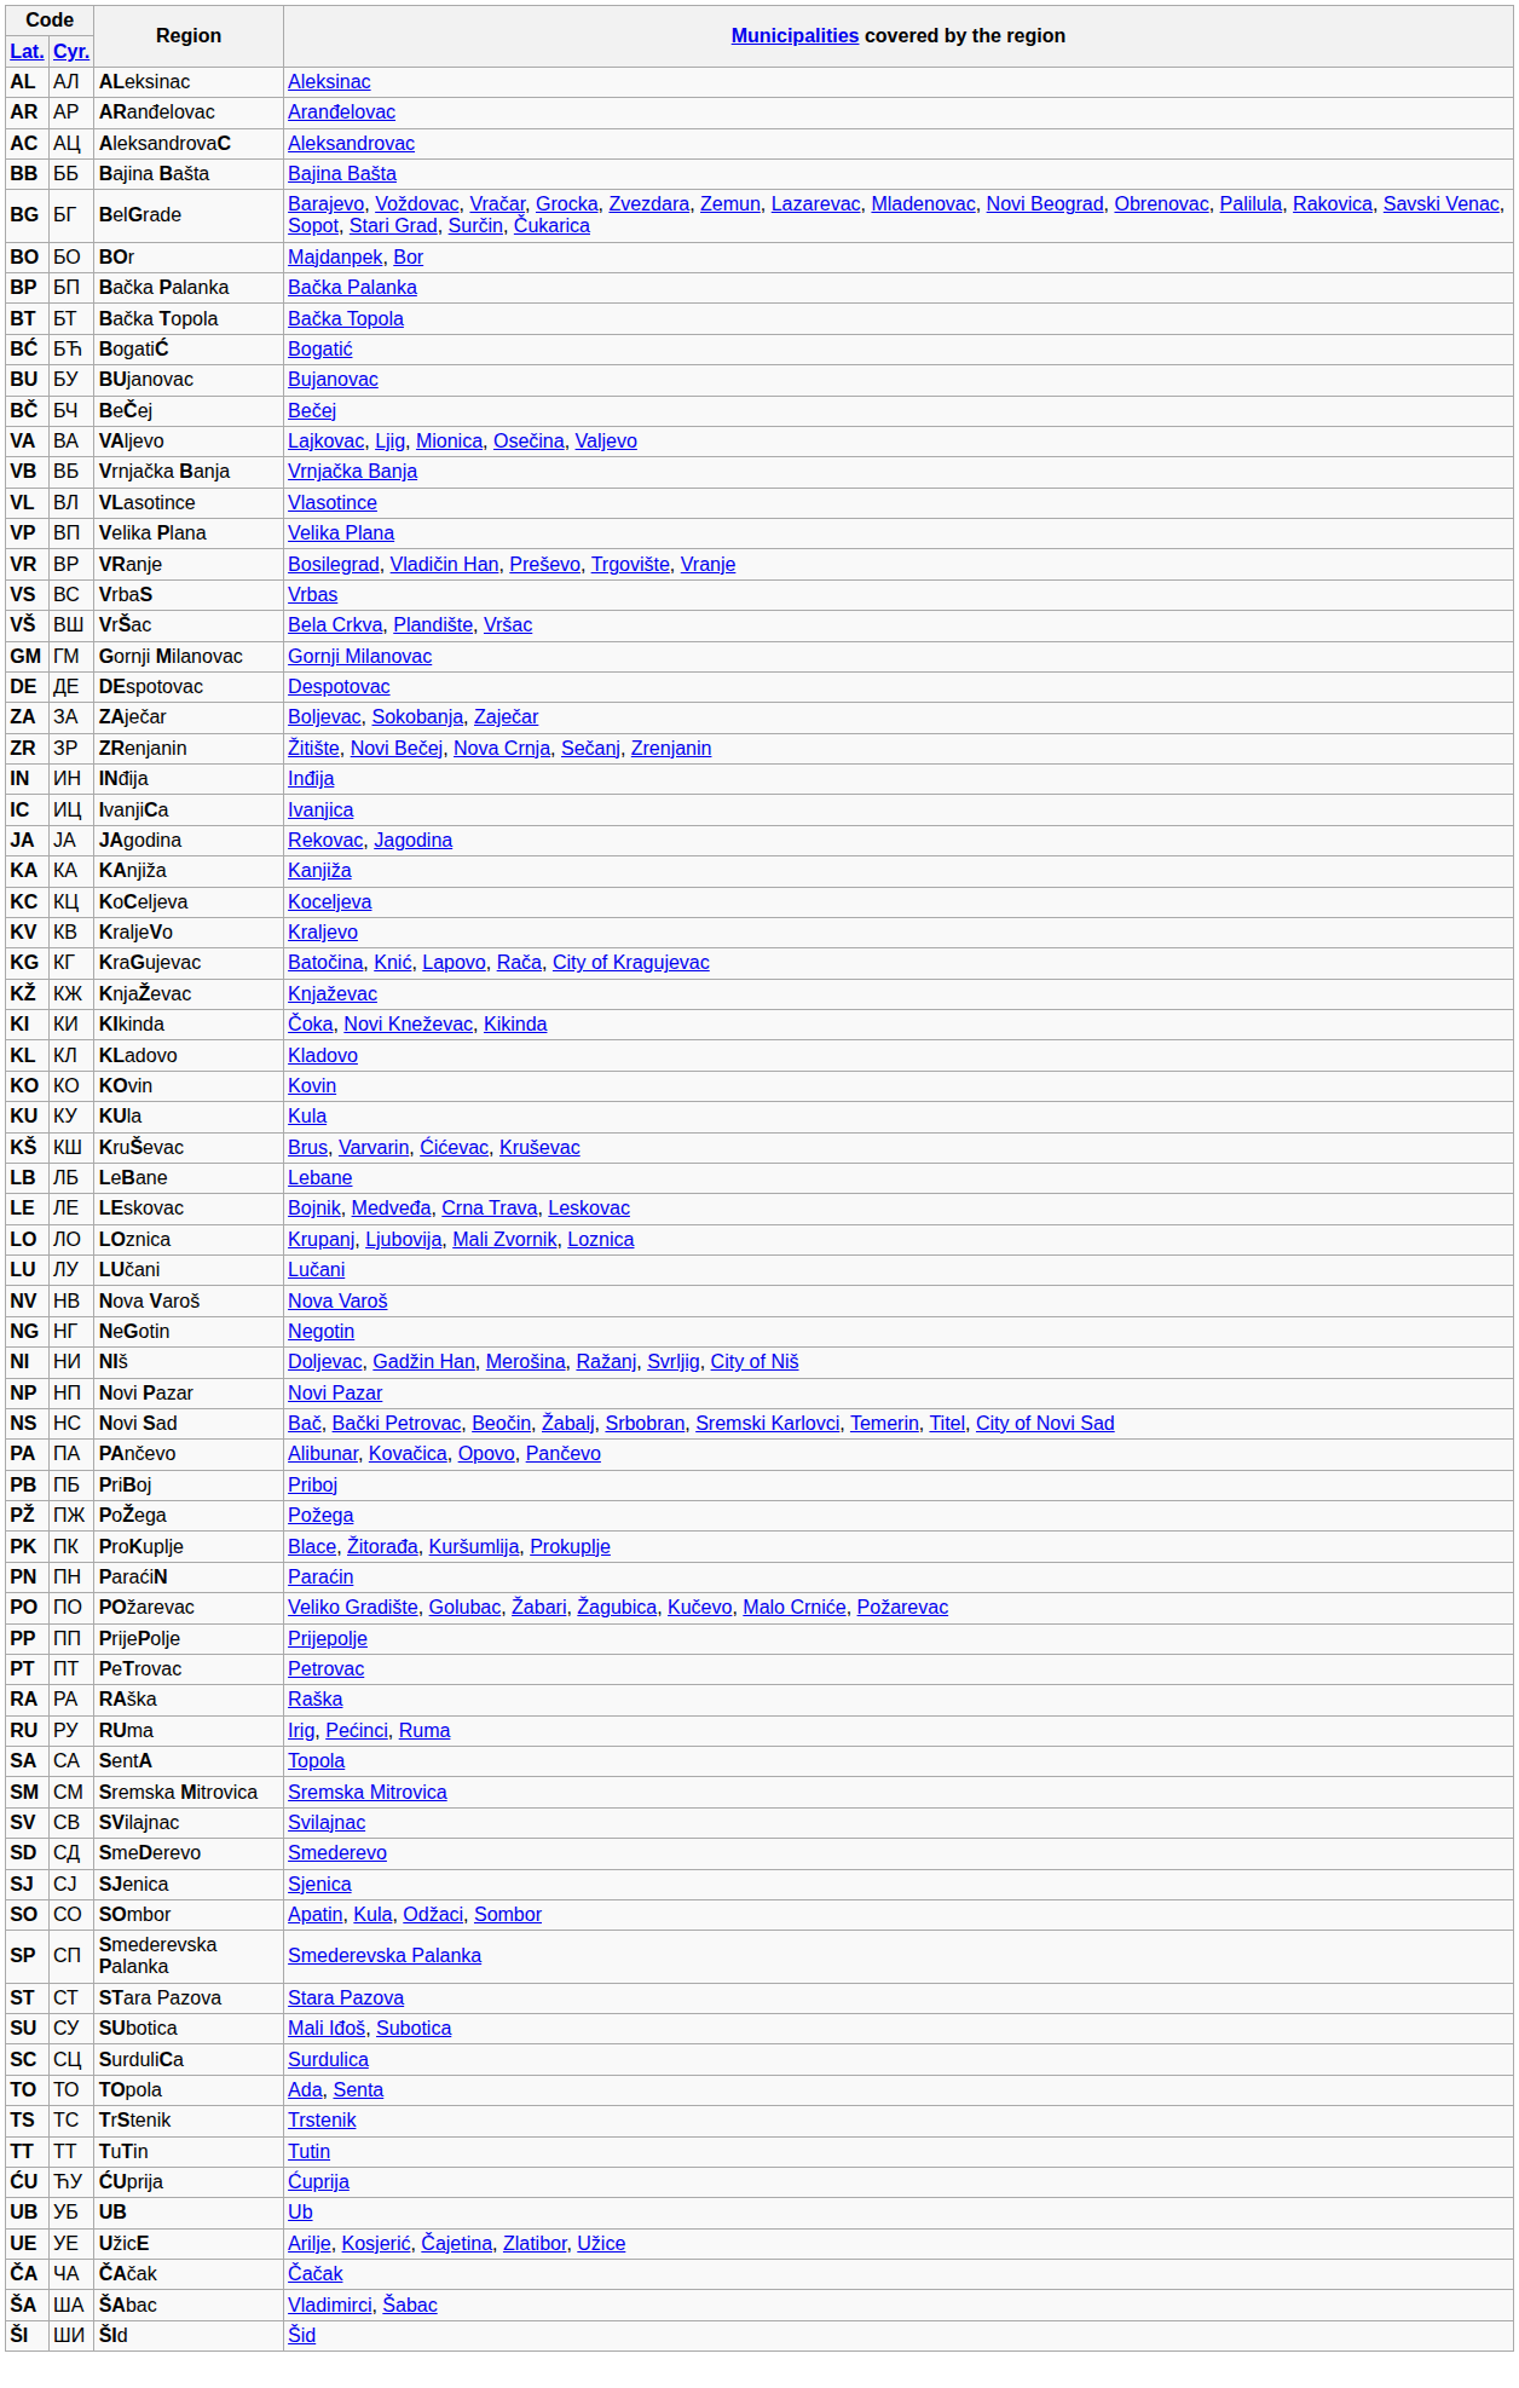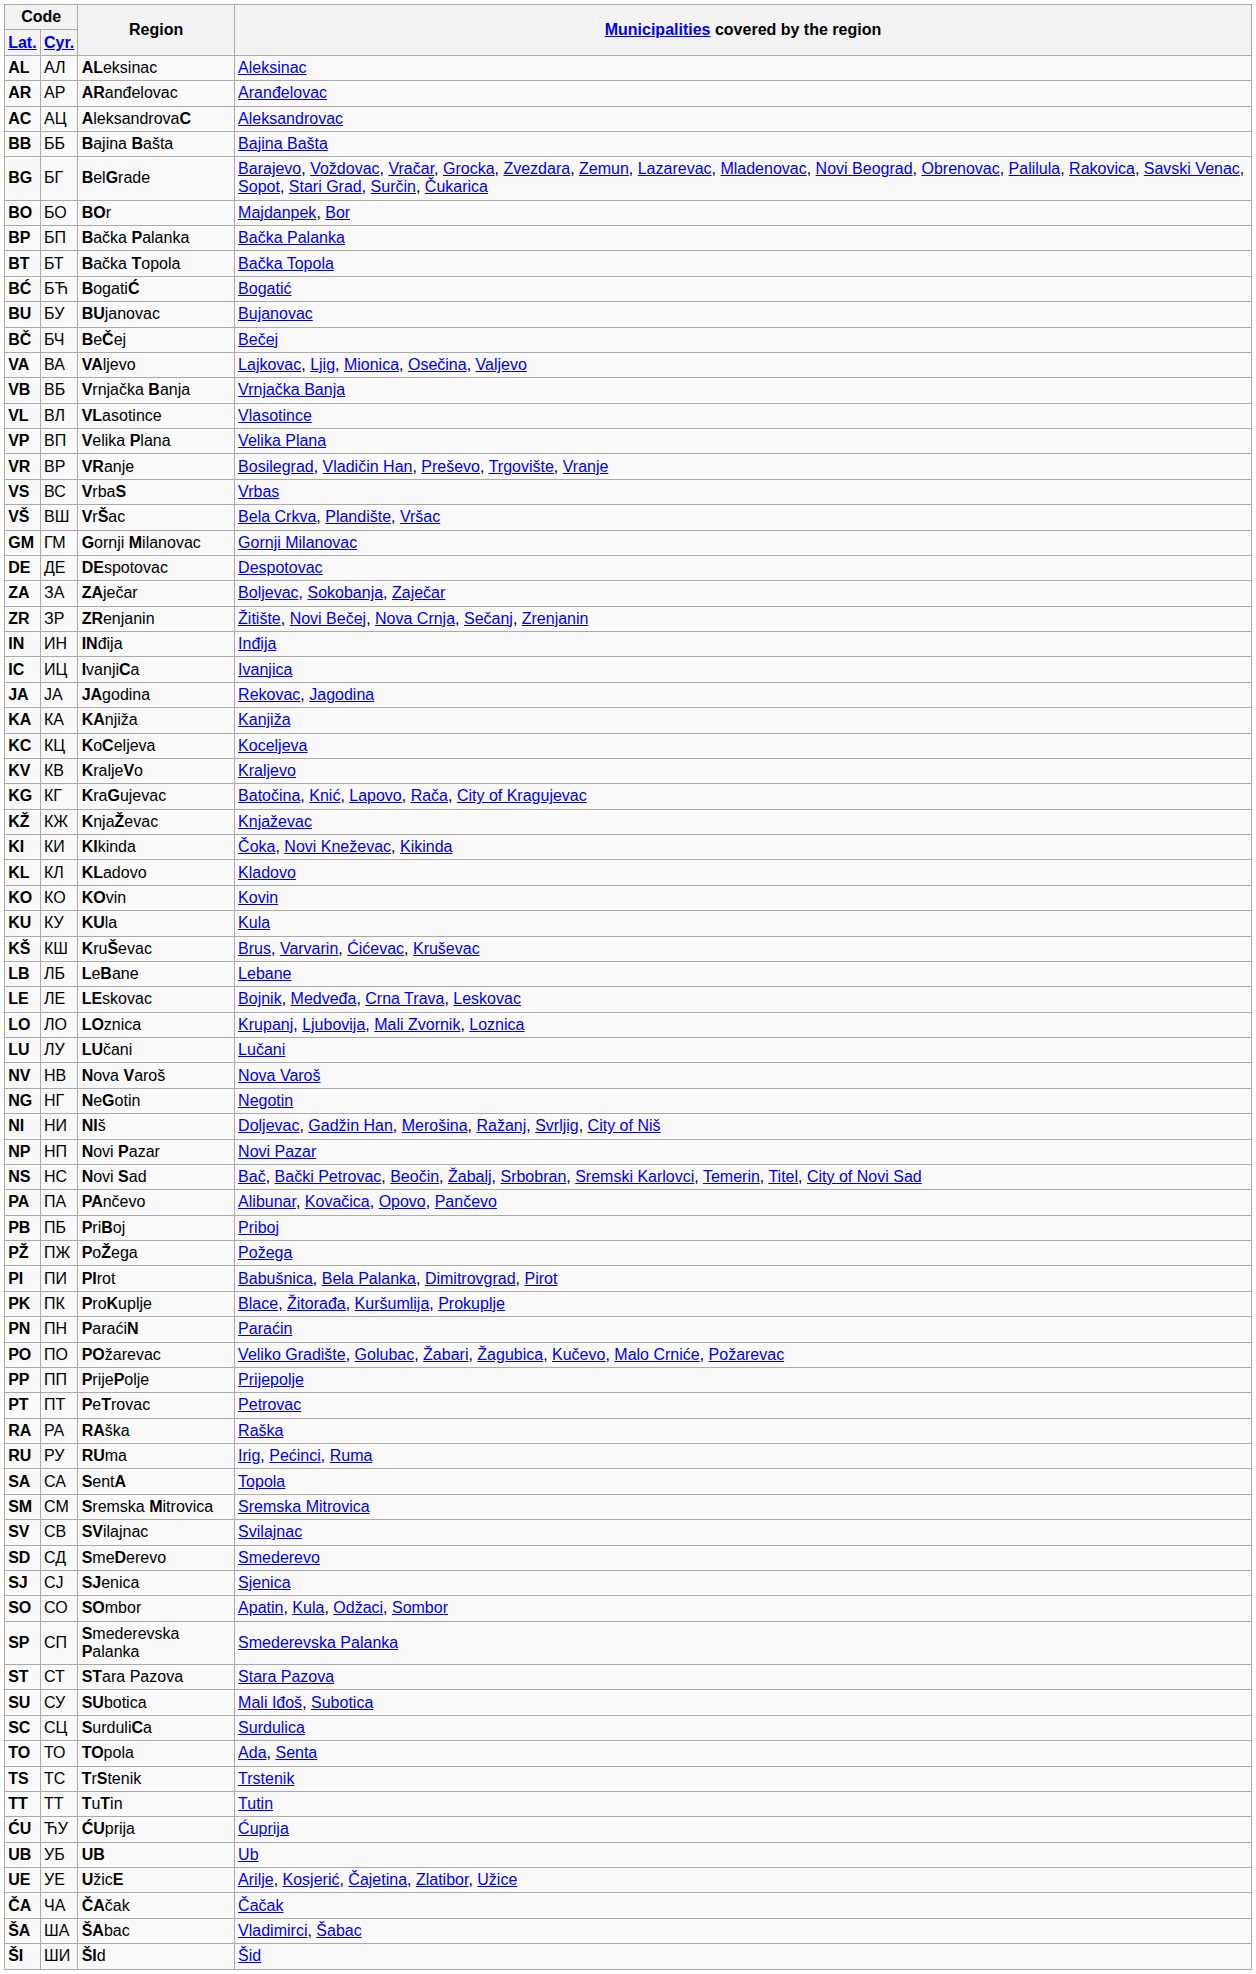 <table class="wikitable sortable">
 <tr>
 <th colspan=2>Code</th>
 <th rowspan=2>Region</th>
 <th rowspan=2><a href='#'>Municipalities</a> covered by the region</th>
 </tr>
 <tr>
 <th><a href='#'>Lat.</a></th>
 <th><a href='#'>Cyr.</a></th>
 </tr>
 <tr>
 <td><strong>AL</strong></td>
 <td>АЛ</td>
 <td><strong>AL</strong>eksinac</td>
 <td><a href='#'>Aleksinac</a></td>
 </tr>
 <tr>
 <td><strong>AR</strong></td>
 <td>АР</td>
 <td><strong>AR</strong>anđelovac</td>
 <td><a href='#'>Aranđelovac</a></td>
 </tr>
 <tr>
 <td><strong>AC</strong></td>
 <td>АЦ</td>
 <td><strong>A</strong>leksandrova<strong>C</strong></td>
 <td><a href='#'>Aleksandrovac</a></td>
 </tr>
 <tr>
 <td><strong>BB</strong></td>
 <td>ББ</td>
 <td><strong>B</strong>ajina <strong>B</strong>ašta</td>
 <td><a href='#'>Bajina Bašta</a></td>
 </tr>
 <tr>
 <td><strong>BG</strong></td>
 <td>БГ</td>
 <td><strong>B</strong>el<strong>G</strong>rade</td>
 <td><a href='#'>Barajevo</a>, <a href='#'>Voždovac</a>, <a href='#'>Vračar</a>, <a href='#'>Grocka</a>, <a href='#'>Zvezdara</a>, <a href='#'>Zemun</a>, <a href='#'>Lazarevac</a>, <a href='#'>Mladenovac</a>, <a href='#'>Novi Beograd</a>, <a href='#'>Obrenovac</a>, <a href='#'>Palilula</a>, <a href='#'>Rakovica</a>, <a href='#'>Savski Venac</a>, <a href='#'>Sopot</a>, <a href='#'>Stari Grad</a>, <a href='#'>Surčin</a>, <a href='#'>Čukarica</a></td>
 </tr>
 <tr>
 <td><strong>BO</strong></td>
 <td>БО</td>
 <td><strong>BO</strong>r</td>
 <td><a href='#'>Majdanpek</a>, <a href='#'>Bor</a></td>
 </tr>
 <tr>
 <td><strong>BP</strong></td>
 <td>БП</td>
 <td><strong>B</strong>ačka <strong>P</strong>alanka</td>
 <td><a href='#'>Bačka Palanka</a></td>
 </tr>
 <tr>
 <td><strong>BT</strong></td>
 <td>БТ</td>
 <td><strong>B</strong>ačka <strong>T</strong>opola</td>
 <td><a href='#'>Bačka Topola</a></td>
 </tr>
 <tr>
 <td><strong>BĆ</strong></td>
 <td>БЋ</td>
 <td><strong>B</strong>ogati<strong>Ć</strong></td>
 <td><a href='#'>Bogatić</a></td>
 </tr>
 <tr>
 <td><strong>BU</strong></td>
 <td>БУ</td>
 <td><strong>BU</strong>janovac</td>
 <td><a href='#'>Bujanovac</a></td>
 </tr>
 <tr>
 <td><strong>BČ</strong></td>
 <td>БЧ</td>
 <td><strong>B</strong>e<strong>Č</strong>ej</td>
 <td><a href='#'>Bečej</a></td>
 </tr>
 <tr>
 <td><strong>VA</strong></td>
 <td>ВА</td>
 <td><strong>VA</strong>ljevo</td>
 <td><a href='#'>Lajkovac</a>, <a href='#'>Ljig</a>, <a href='#'>Mionica</a>, <a href='#'>Osečina</a>, <a href='#'>Valjevo</a></td>
 </tr>
 <tr>
 <td><strong>VB</strong></td>
 <td>ВБ</td>
 <td><strong>V</strong>rnjačka <strong>B</strong>anja</td>
 <td><a href='#'>Vrnjačka Banja</a></td>
 </tr>
 <tr>
 <td><strong>VL</strong></td>
 <td>ВЛ</td>
 <td><strong>VL</strong>asotince</td>
 <td><a href='#'>Vlasotince</a></td>
 </tr>
 <tr>
 <td><strong>VP</strong></td>
 <td>ВП</td>
 <td><strong>V</strong>elika <strong>P</strong>lana</td>
 <td><a href='#'>Velika Plana</a></td>
 </tr>
 <tr>
 <td><strong>VR</strong></td>
 <td>ВР</td>
 <td><strong>VR</strong>anje</td>
 <td><a href='#'>Bosilegrad</a>, <a href='#'>Vladičin Han</a>, <a href='#'>Preševo</a>, <a href='#'>Trgovište</a>, <a href='#'>Vranje</a></td>
 </tr>
 <tr>
 <td><strong>VS</strong></td>
 <td>ВС</td>
 <td><strong>V</strong>rba<strong>S</strong></td>
 <td><a href='#'>Vrbas</a></td>
 </tr>
 <tr>
 <td><strong>VŠ</strong></td>
 <td>ВШ</td>
 <td><strong>V</strong>r<strong>Š</strong>ac</td>
 <td><a href='#'>Bela Crkva</a>, <a href='#'>Plandište</a>, <a href='#'>Vršac</a></td>
 </tr>
 <tr>
 <td><strong>GM</strong></td>
 <td>ГМ</td>
 <td><strong>G</strong>ornji <strong>M</strong>ilanovac</td>
 <td><a href='#'>Gornji Milanovac</a></td>
 </tr>
 <tr>
 <td><strong>DE</strong></td>
 <td>ДЕ</td>
 <td><strong>DE</strong>spotovac</td>
 <td><a href='#'>Despotovac</a></td>
 </tr>
 <tr>
 <td><strong>ZA</strong></td>
 <td>ЗА</td>
 <td><strong>ZA</strong>ječar</td>
 <td><a href='#'>Boljevac</a>, <a href='#'>Sokobanja</a>, <a href='#'>Zaječar</a></td>
 </tr>
 <tr>
 <td><strong>ZR</strong></td>
 <td>ЗР</td>
 <td><strong>ZR</strong>enjanin</td>
 <td><a href='#'>Žitište</a>, <a href='#'>Novi Bečej</a>, <a href='#'>Nova Crnja</a>, <a href='#'>Sečanj</a>, <a href='#'>Zrenjanin</a></td>
 </tr>
 <tr>
 <td><strong>IN</strong></td>
 <td>ИН</td>
 <td><strong>IN</strong>đija</td>
 <td><a href='#'>Inđija</a></td>
 </tr>
 <tr>
 <td><strong>IC</strong></td>
 <td>ИЦ</td>
 <td><strong>I</strong>vanji<strong>C</strong>a</td>
 <td><a href='#'>Ivanjica</a></td>
 </tr>
 <tr>
 <td><strong>JA</strong></td>
 <td>ЈА</td>
 <td><strong>JA</strong>godina</td>
 <td><a href='#'>Rekovac</a>, <a href='#'>Jagodina</a></td>
 </tr>
 <tr>
 <td><strong>KA</strong></td>
 <td>КА</td>
 <td><strong>KA</strong>njiža</td>
 <td><a href='#'>Kanjiža</a></td>
 </tr>
 <tr>
 <td><strong>KC</strong></td>
 <td>КЦ</td>
 <td><strong>K</strong>o<strong>C</strong>eljeva</td>
 <td><a href='#'>Koceljeva</a></td>
 </tr>
 <tr>
 <td><strong>KV</strong></td>
 <td>КВ</td>
 <td><strong>K</strong>ralje<strong>V</strong>o</td>
 <td><a href='#'>Kraljevo</a></td>
 </tr>
 <tr>
 <td><strong>KG</strong></td>
 <td>КГ</td>
 <td><strong>K</strong>ra<strong>G</strong>ujevac</td>
 <td><a href='#'>Batočina</a>, <a href='#'>Knić</a>, <a href='#'>Lapovo</a>, <a href='#'>Rača</a>, <a href='#'>City of Kragujevac</a></td>
 </tr>
 <tr>
 <td><strong>KŽ</strong></td>
 <td>КЖ</td>
 <td><strong>K</strong>nja<strong>Ž</strong>evac</td>
 <td><a href='#'>Knjaževac</a></td>
 </tr>
 <tr>
 <td><strong>KI</strong></td>
 <td>КИ</td>
 <td><strong>KI</strong>kinda</td>
 <td><a href='#'>Čoka</a>, <a href='#'>Novi Kneževac</a>, <a href='#'>Kikinda</a></td>
 </tr>
 <tr>
 <td><strong>KL</strong></td>
 <td>КЛ</td>
 <td><strong>KL</strong>adovo</td>
 <td><a href='#'>Kladovo</a></td>
 </tr>
 <tr>
 <td><strong>KO</strong></td>
 <td>КО</td>
 <td><strong>KO</strong>vin</td>
 <td><a href='#'>Kovin</a></td>
 </tr>
 <tr>
 <td><strong>KU</strong></td>
 <td>КУ</td>
 <td><strong>KU</strong>la</td>
 <td><a href='#'>Kula</a></td>
 </tr>
 <tr>
 <td><strong>KŠ</strong></td>
 <td>КШ</td>
 <td><strong>K</strong>ru<strong>Š</strong>evac</td>
 <td><a href='#'>Brus</a>, <a href='#'>Varvarin</a>, <a href='#'>Ćićevac</a>, <a href='#'>Kruševac</a></td>
 </tr>
 <tr>
 <td><strong>LB</strong></td>
 <td>ЛБ</td>
 <td><strong>L</strong>e<strong>B</strong>ane</td>
 <td><a href='#'>Lebane</a></td>
 </tr>
 <tr>
 <td><strong>LE</strong></td>
 <td>ЛЕ</td>
 <td><strong>LE</strong>skovac</td>
 <td><a href='#'>Bojnik</a>, <a href='#'>Medveđa</a>, <a href='#'>Crna Trava</a>, <a href='#'>Leskovac</a></td>
 </tr>
 <tr>
 <td><strong>LO</strong></td>
 <td>ЛО</td>
 <td><strong>LO</strong>znica</td>
 <td><a href='#'>Krupanj</a>, <a href='#'>Ljubovija</a>, <a href='#'>Mali Zvornik</a>, <a href='#'>Loznica</a></td>
 </tr>
 <tr>
 <td><strong>LU</strong></td>
 <td>ЛУ</td>
 <td><strong>LU</strong>čani</td>
 <td><a href='#'>Lučani</a></td>
 </tr>
 <tr>
 <td><strong>NV</strong></td>
 <td>НВ</td>
 <td><strong>N</strong>ova <strong>V</strong>aroš</td>
 <td><a href='#'>Nova Varoš</a></td>
 </tr>
 <tr>
 <td><strong>NG</strong></td>
 <td>НГ</td>
 <td><strong>N</strong>e<strong>G</strong>otin</td>
 <td><a href='#'>Negotin</a></td>
 </tr>
 <tr>
 <td><strong>NI</strong></td>
 <td>НИ</td>
 <td><strong>NI</strong>š</td>
 <td><a href='#'>Doljevac</a>, <a href='#'>Gadžin Han</a>, <a href='#'>Merošina</a>, <a href='#'>Ražanj</a>, <a href='#'>Svrljig</a>, <a href='#'>City of Niš</a></td>
 </tr>
 <tr>
 <td><strong>NP</strong></td>
 <td>НП</td>
 <td><strong>N</strong>ovi <strong>P</strong>azar</td>
 <td><a href='#'>Novi Pazar</a></td>
 </tr>
 <tr>
 <td><strong>NS</strong></td>
 <td>НС</td>
 <td><strong>N</strong>ovi <strong>S</strong>ad</td>
 <td><a href='#'>Bač</a>, <a href='#'>Bački Petrovac</a>, <a href='#'>Beočin</a>, <a href='#'>Žabalj</a>, <a href='#'>Srbobran</a>, <a href='#'>Sremski Karlovci</a>, <a href='#'>Temerin</a>, <a href='#'>Titel</a>, <a href='#'>City of Novi Sad</a></td>
 </tr>
 <tr>
 <td><strong>PA</strong></td>
 <td>ПА</td>
 <td><strong>PA</strong>nčevo</td>
 <td><a href='#'>Alibunar</a>, <a href='#'>Kovačica</a>, <a href='#'>Opovo</a>, <a href='#'>Pančevo</a></td>
 </tr>
 <tr>
 <td><strong>PB</strong></td>
 <td>ПБ</td>
 <td><strong>P</strong>ri<strong>B</strong>oj</td>
 <td><a href='#'>Priboj</a></td>
 </tr>
 <tr>
 <td><strong>PŽ</strong></td>
 <td>ПЖ</td>
 <td><strong>P</strong>o<strong>Ž</strong>ega</td>
 <td><a href='#'>Požega</a></td>
 </tr>
 <tr>
+<td><strong>PI</strong></td>
+<td>ПИ</td>
+<td><strong>PI</strong>rot</td>
+<td><a href='#'>Babušnica</a>, <a href='#'>Bela Palanka</a>, <a href='#'>Dimitrovgrad</a>, <a href='#'>Pirot</a></td>
+</tr>
+<tr>
 <td><strong>PK</strong></td>
 <td>ПК</td>
 <td><strong>P</strong>ro<strong>K</strong>uplje</td>
 <td><a href='#'>Blace</a>, <a href='#'>Žitorađa</a>, <a href='#'>Kuršumlija</a>, <a href='#'>Prokuplje</a></td>
 </tr>
 <tr>
 <td><strong>PN</strong></td>
 <td>ПН</td>
 <td><strong>P</strong>araći<strong>N</strong></td>
 <td><a href='#'>Paraćin</a></td>
 </tr>
 <tr>
 <td><strong>PO</strong></td>
 <td>ПО</td>
 <td><strong>PO</strong>žarevac</td>
 <td><a href='#'>Veliko Gradište</a>, <a href='#'>Golubac</a>, <a href='#'>Žabari</a>, <a href='#'>Žagubica</a>, <a href='#'>Kučevo</a>, <a href='#'>Malo Crniće</a>, <a href='#'>Požarevac</a></td>
 </tr>
 <tr>
 <td><strong>PP</strong></td>
 <td>ПП</td>
 <td><strong>P</strong>rije<strong>P</strong>olje</td>
 <td><a href='#'>Prijepolje</a></td>
 </tr>
 <tr>
 <td><strong>PT</strong></td>
 <td>ПТ</td>
 <td><strong>P</strong>e<strong>T</strong>rovac</td>
 <td><a href='#'>Petrovac</a></td>
 </tr>
 <tr>
 <td><strong>RA</strong></td>
 <td>РА</td>
 <td><strong>RA</strong>ška</td>
 <td><a href='#'>Raška</a></td>
 </tr>
 <tr>
 <td><strong>RU</strong></td>
 <td>РУ</td>
 <td><strong>RU</strong>ma</td>
 <td><a href='#'>Irig</a>, <a href='#'>Pećinci</a>, <a href='#'>Ruma</a></td>
 </tr>
 <tr>
 <td><strong>SA</strong></td>
 <td>СА</td>
 <td><strong>S</strong>ent<strong>A</strong></td>
 <td><a href='#'>Topola</a></td>
 </tr>
 <tr>
 <td><strong>SM</strong></td>
 <td>СM</td>
 <td><strong>S</strong>remska <strong>M</strong>itrovica</td>
 <td><a href='#'>Sremska Mitrovica</a></td>
 </tr>
 <tr>
 <td><strong>SV</strong></td>
 <td>СВ</td>
 <td><strong>SV</strong>ilajnac</td>
 <td><a href='#'>Svilajnac</a></td>
 </tr>
 <tr>
 <td><strong>SD</strong></td>
 <td>СД</td>
 <td><strong>S</strong>me<strong>D</strong>erevo</td>
 <td><a href='#'>Smederevo</a></td>
 </tr>
 <tr>
 <td><strong>SJ</strong></td>
 <td>СЈ</td>
 <td><strong>SJ</strong>enica</td>
 <td><a href='#'>Sjenica</a></td>
 </tr>
 <tr>
 <td><strong>SO</strong></td>
 <td>СО</td>
 <td><strong>SO</strong>mbor</td>
 <td><a href='#'>Apatin</a>, <a href='#'>Kula</a>, <a href='#'>Odžaci</a>, <a href='#'>Sombor</a></td>
 </tr>
 <tr>
 <td><strong>SP</strong></td>
 <td>СП</td>
 <td><strong>S</strong>mederevska <strong>P</strong>alanka</td>
 <td><a href='#'>Smederevska Palanka</a></td>
 </tr>
 <tr>
 <td><strong>ST</strong></td>
 <td>СТ</td>
 <td><strong>ST</strong>ara Pazova</td>
 <td><a href='#'>Stara Pazova</a></td>
 </tr>
 <tr>
 <td><strong>SU</strong></td>
 <td>СУ</td>
 <td><strong>SU</strong>botica</td>
 <td><a href='#'>Mali Iđoš</a>, <a href='#'>Subotica</a></td>
 </tr>
 <tr>
 <td><strong>SC</strong></td>
 <td>СЦ</td>
 <td><strong>S</strong>urduli<strong>C</strong>a</td>
 <td><a href='#'>Surdulica</a></td>
 </tr>
 <tr>
 <td><strong>TO</strong></td>
 <td>ТО</td>
 <td><strong>TO</strong>pola</td>
 <td><a href='#'>Ada</a>, <a href='#'>Senta</a></td>
 </tr>
 <tr>
 <td><strong>TS</strong></td>
 <td>ТС</td>
 <td><strong>T</strong>r<strong>S</strong>tenik</td>
 <td><a href='#'>Trstenik</a></td>
 </tr>
 <tr>
 <td><strong>TT</strong></td>
 <td>ТТ</td>
 <td><strong>T</strong>u<strong>T</strong>in</td>
 <td><a href='#'>Tutin</a></td>
 </tr>
 <tr>
 <td><strong>ĆU</strong></td>
 <td>ЋУ</td>
 <td><strong>ĆU</strong>prija</td>
 <td><a href='#'>Ćuprija</a></td>
 </tr>
 <tr>
 <td><strong>UB</strong></td>
 <td>УБ</td>
 <td><strong>UB</strong></td>
 <td><a href='#'>Ub</a></td>
 </tr>
 <tr>
 <td><strong>UE</strong></td>
 <td>УЕ</td>
 <td><strong>U</strong>žic<strong>E</strong></td>
 <td><a href='#'>Arilje</a>, <a href='#'>Kosjerić</a>, <a href='#'>Čajetina</a>, <a href='#'>Zlatibor</a>, <a href='#'>Užice</a></td>
 </tr>
 <tr>
 <td><strong>ČA</strong></td>
 <td>ЧА</td>
 <td><strong>ČA</strong>čak</td>
 <td><a href='#'>Čačak</a></td>
 </tr>
 <tr>
 <td><strong>ŠA</strong></td>
 <td>ША</td>
 <td><strong>ŠA</strong>bac</td>
 <td><a href='#'>Vladimirci</a>, <a href='#'>Šabac</a></td>
 </tr>
 <tr>
 <td><strong>ŠI</strong></td>
 <td>ШИ</td>
 <td><strong>ŠI</strong>d</td>
 <td><a href='#'>Šid</a></td>
 </tr>
 </table>
